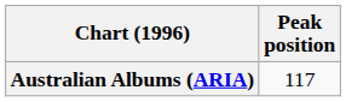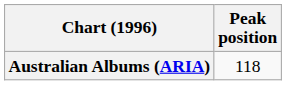 <table class="wikitable plainrowheaders" style="text-align:center">
 <tr>
 <th scope="col">Chart (1996)</th>
 <th scope="col">Peak<br>position</th>
 </tr>
 <tr>
 <th scope="row">Australian Albums (<a href='#'>ARIA</a>)</th>
-<td>117</td>
+<td>118</td>
 </tr>
 </table>
